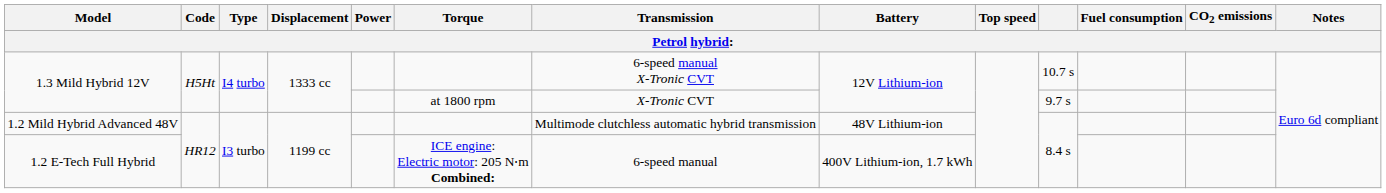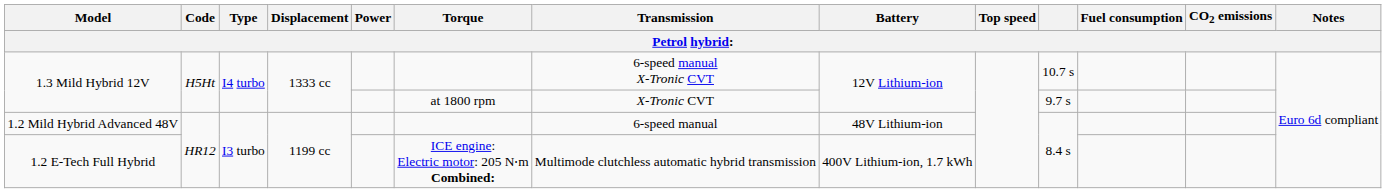 <table class="wikitable" style="font-size: 90%; text-align: center;">
 <tr>
 <th>Model</th>
 <th>Code</th>
 <th>Type</th>
 <th>Displacement</th>
 <th>Power</th>
 <th>Torque</th>
 <th>Transmission</th>
 <th>Battery</th>
 <th>Top speed</th>
 <th></th>
 <th>Fuel consumption</th>
 <th>CO<sub>2</sub> emissions</th>
 <th>Notes</th>
 </tr>
 <tr>
 <th colspan="14"><strong><a href='#'>Petrol</a> <a href='#'>hybrid</a>:</strong></th>
 </tr>
 <tr>
 <td rowspan="2">1.3 Mild Hybrid 12V</td>
 <td rowspan="2"><em>H5Ht</em></td>
 <td rowspan="2"><a href='#'>I4</a> <a href='#'>turbo</a></td>
 <td rowspan="2">1333 cc</td>
 <td></td>
 <td></td>
 <td>6-speed <a href='#'>manual</a><br><em>X-Tronic</em> <a href='#'>CVT</a></td>
 <td rowspan="2">12V <a href='#'>Lithium-ion</a></td>
 <td rowspan="4"></td>
 <td>10.7 s</td>
 <td></td>
 <td></td>
 <td rowspan="4"><a href='#'>Euro 6d</a> compliant</td>
 </tr>
 <tr>
 <td></td>
 <td> at 1800 rpm</td>
 <td><em>X-Tronic</em> CVT</td>
 <td>9.7 s</td>
 <td></td>
 <td></td>
 </tr>
 <tr>
 <td>1.2 Mild Hybrid Advanced 48V</td>
 <td rowspan="2"><em>HR12</em></td>
 <td rowspan="2"><a href='#'>I3</a> turbo</td>
 <td rowspan="2">1199 cc</td>
 <td></td>
 <td></td>
-<td>Multimode clutchless automatic hybrid transmission</td>
+<td>6-speed manual</td>
 <td>48V Lithium-ion</td>
 <td rowspan="2">8.4 s</td>
 <td></td>
 <td></td>
 </tr>
 <tr>
 <td>1.2 E-Tech Full Hybrid</td>
 <td></td>
 <td><a href='#'>ICE engine</a>: <br><a href='#'>Electric motor</a>: 205 N⋅m<br><strong>Combined:</strong> </td>
-<td>6-speed manual</td>
+<td>Multimode clutchless automatic hybrid transmission</td>
 <td>400V Lithium-ion, 1.7 kWh</td>
 <td></td>
 <td></td>
 </tr>
 </table>
